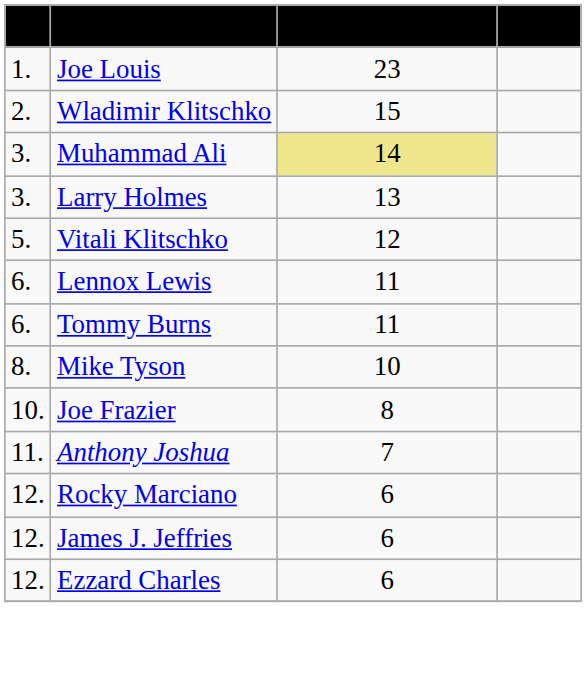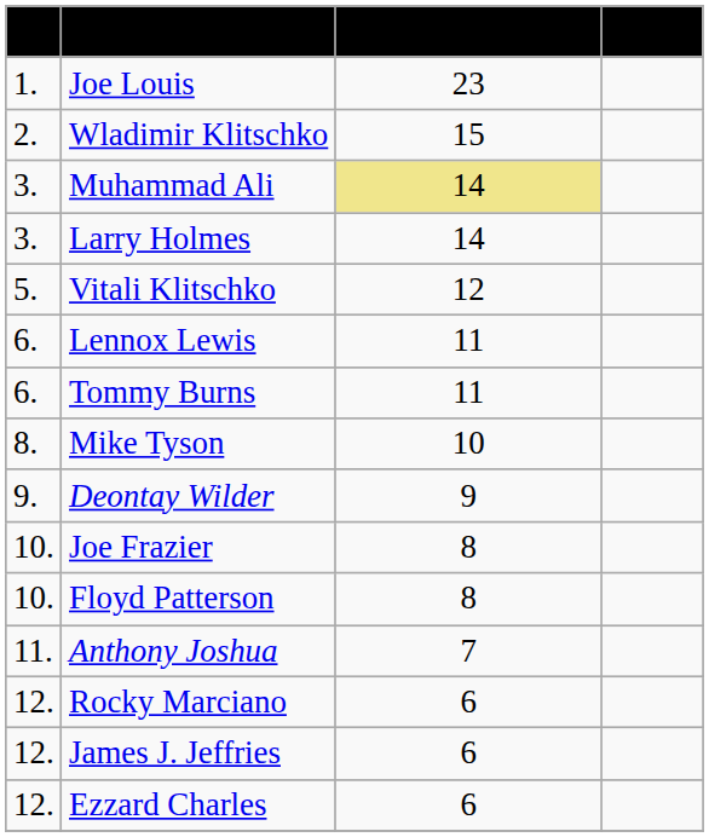 <table class="wikitable sortable">
 <tr>
 <th style="background: #D1EEEE; background: black;« width=»10%"><span></span></th>
 <th style="background: #D1EEEE; background: black;« width=»10%"><span>Name</span></th>
 <th style="background: #D1EEEE; background: black;« width=»10%"><span>Title fight finishes</span></th>
 <th style="background: #D1EEEE; background: black;« width=»10%"><span>Fights</span></th>
 </tr>
 <tr>
 </tr>
 <tr bgcolor=>
 <td>1.</td>
 <td><a href='#'>Joe Louis</a></td>
 <td align="center">23</td>
 <td></td>
 </tr>
 <tr>
 <td>2.</td>
 <td><a href='#'>Wladimir Klitschko</a></td>
 <td align="center">15</td>
 <td></td>
 </tr>
 <tr>
 <td>3.</td>
 <td><a href='#'>Muhammad Ali</a></td>
 <td align="center" style="background: khaki;">14</td>
 <td></td>
 </tr>
 <tr>
 <td>3.</td>
 <td><a href='#'>Larry Holmes</a></td>
-<td align="center">13</td>
+<td align="center">14</td>
 <td></td>
 </tr>
 <tr>
 <td>5.</td>
 <td><a href='#'>Vitali Klitschko</a></td>
 <td align="center">12</td>
 <td></td>
 </tr>
 <tr>
 <td>6.</td>
 <td><a href='#'>Lennox Lewis</a></td>
 <td align="center">11</td>
 <td></td>
 </tr>
 <tr>
 <td>6.</td>
 <td><a href='#'>Tommy Burns</a></td>
 <td align="center">11</td>
 <td></td>
 </tr>
 <tr>
 <td>8.</td>
 <td><a href='#'>Mike Tyson</a></td>
 <td align="center">10</td>
 <td></td>
 </tr>
 <tr>
+<td>9.</td>
+<td><em><a href='#'>Deontay Wilder</a></em></td>
+<td align="center">9</td>
+<td></td>
+</tr>
+<tr>
 <td>10.</td>
 <td><a href='#'>Joe Frazier</a></td>
+<td align="center">8</td>
+<td></td>
+</tr>
+<tr>
+<td>10.</td>
+<td><a href='#'>Floyd Patterson</a></td>
 <td align="center">8</td>
 <td></td>
 </tr>
 <tr>
 <td>11.</td>
 <td><em><a href='#'>Anthony Joshua</a></em></td>
 <td align="center">7</td>
 <td></td>
 </tr>
 <tr>
 <td>12.</td>
 <td><a href='#'>Rocky Marciano</a></td>
 <td align="center">6</td>
 <td></td>
 </tr>
 <tr>
 <td>12.</td>
 <td><a href='#'>James J. Jeffries</a></td>
 <td align="center">6</td>
 <td></td>
 </tr>
 <tr>
 <td>12.</td>
 <td><a href='#'>Ezzard Charles</a></td>
 <td align="center">6</td>
 <td></td>
 </tr>
 <tr>
 </tr>
 </table>
